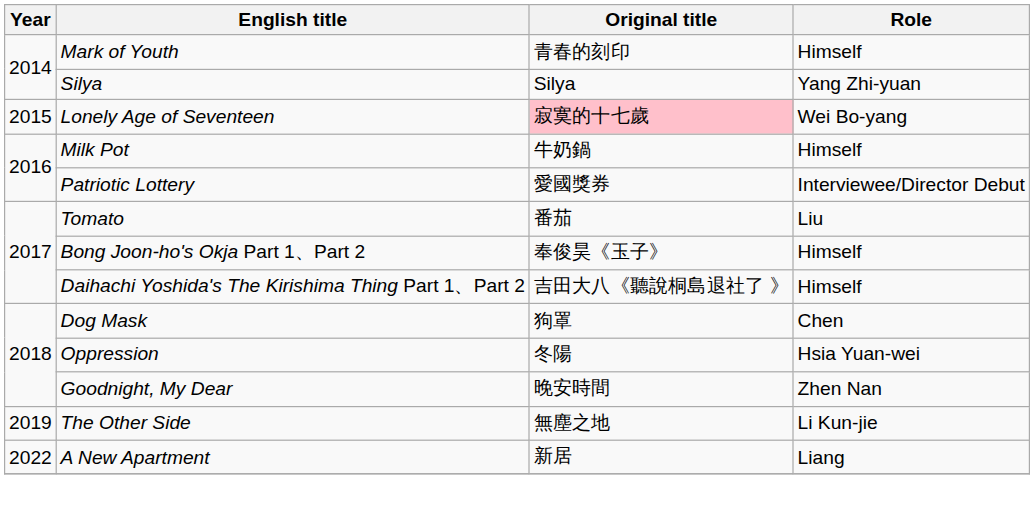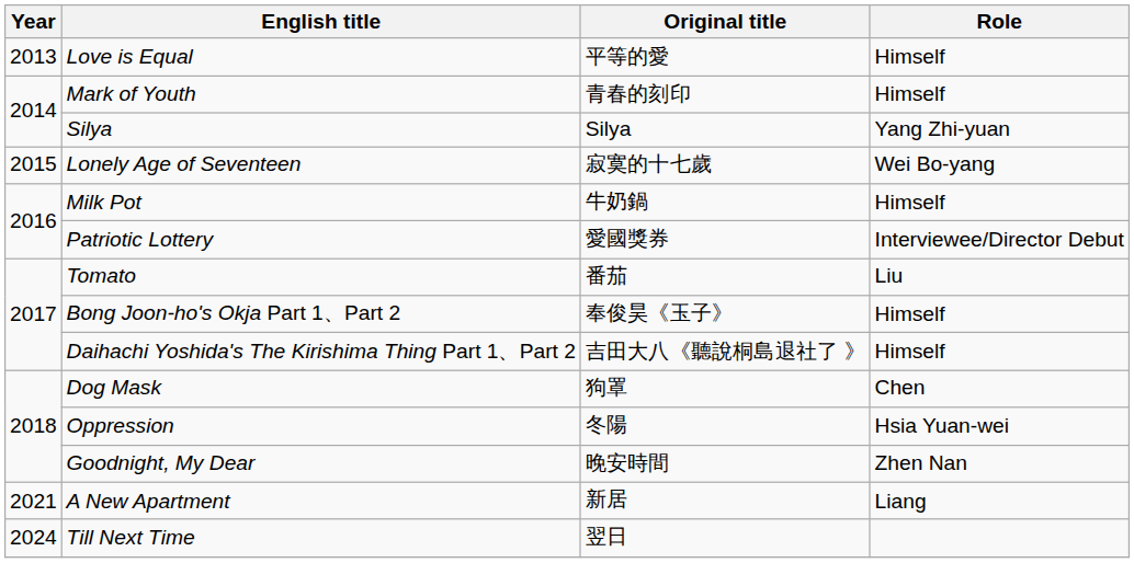 <table class = "wikitable sortable">
 <tr>
 <th>Year</th>
 <th>English title</th>
 <th>Original title</th>
 <th>Role</th>
+</tr>
+<tr>
+<td>2013</td>
+<td><em>Love is Equal</em></td>
+<td>平等的愛</td>
+<td>Himself</td>
 </tr>
 <tr>
 <td rowspan = 2>2014</td>
 <td><em>Mark of Youth</em></td>
 <td>青春的刻印</td>
 <td>Himself</td>
 </tr>
 <tr>
 <td><em>Silya</em></td>
 <td>Silya</td>
 <td>Yang Zhi-yuan</td>
 </tr>
 <tr>
 <td>2015</td>
 <td><em>Lonely Age of Seventeen</em></td>
-<td style="background: pink;">寂寞的十七歲</td>
+<td>寂寞的十七歲</td>
 <td>Wei Bo-yang</td>
 </tr>
 <tr>
 <td rowspan = 2>2016</td>
 <td><em>Milk Pot</em></td>
 <td>牛奶鍋</td>
 <td>Himself</td>
 </tr>
 <tr>
 <td><em>Patriotic Lottery</em></td>
 <td>愛國獎券</td>
 <td>Interviewee/Director Debut</td>
 </tr>
 <tr>
 <td rowspan = 3>2017</td>
 <td><em>Tomato</em></td>
 <td>番茄</td>
 <td>Liu</td>
 </tr>
 <tr>
 <td><em>Bong Joon-ho's Okja</em> Part 1、Part 2</td>
 <td>奉俊昊《玉子》</td>
 <td>Himself</td>
 </tr>
 <tr>
 <td><em>Daihachi Yoshida's The Kirishima Thing</em> Part 1、Part 2</td>
 <td>吉田大八《聽說桐島退社了 》</td>
 <td>Himself</td>
 </tr>
 <tr>
 <td rowspan = 3>2018</td>
 <td><em>Dog Mask</em></td>
 <td>狗罩</td>
 <td>Chen</td>
 </tr>
 <tr>
 <td><em>Oppression</em></td>
 <td>冬陽</td>
 <td>Hsia Yuan-wei</td>
 </tr>
 <tr>
 <td><em>Goodnight, My Dear</em></td>
 <td>晚安時間</td>
 <td>Zhen Nan</td>
 </tr>
 <tr>
-<td>2019</td>
-<td><em>The Other Side</em></td>
-<td>無塵之地</td>
-<td>Li Kun-jie</td>
-</tr>
-<tr>
-<td>2022</td>
+<td>2021</td>
 <td><em>A New Apartment</em></td>
 <td>新居</td>
 <td>Liang</td>
 </tr>
 <tr>
+<td>2024</td>
+<td><em>Till Next Time</em></td>
+<td>翌日</td>
+<td></td>
+</tr>
+<tr>
 </tr>
 </table>
